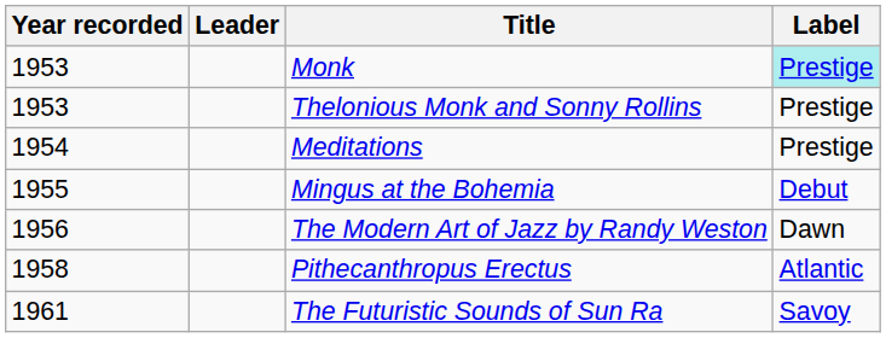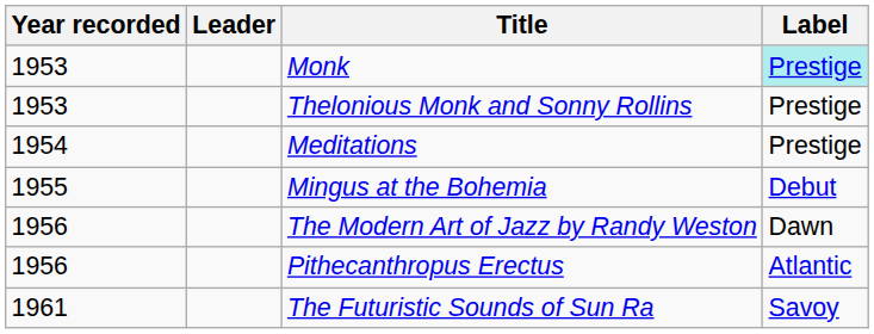 <table class="wikitable sortable">
 <tr>
 <th>Year recorded</th>
 <th>Leader</th>
 <th>Title</th>
 <th>Label</th>
 </tr>
 <tr>
 <td>1953</td>
 <td></td>
 <td><em><a href='#'>Monk</a></em></td>
 <td style="background: paleturquoise;"><a href='#'>Prestige</a></td>
 </tr>
 <tr>
 <td>1953</td>
 <td></td>
 <td><em><a href='#'>Thelonious Monk and Sonny Rollins</a></em></td>
 <td>Prestige</td>
 </tr>
 <tr>
 <td>1954</td>
 <td></td>
 <td><em><a href='#'>Meditations</a></em></td>
 <td>Prestige</td>
 </tr>
 <tr>
 <td>1955</td>
 <td></td>
 <td><em><a href='#'>Mingus at the Bohemia</a></em></td>
 <td><a href='#'>Debut</a></td>
 </tr>
 <tr>
 <td>1956</td>
 <td></td>
 <td><em><a href='#'>The Modern Art of Jazz by Randy Weston</a></em></td>
 <td>Dawn</td>
 </tr>
 <tr>
-<td>1958</td>
+<td>1956</td>
 <td></td>
 <td><em><a href='#'>Pithecanthropus Erectus</a></em></td>
 <td><a href='#'>Atlantic</a></td>
 </tr>
 <tr>
 <td>1961</td>
 <td></td>
 <td><em><a href='#'>The Futuristic Sounds of Sun Ra</a></em></td>
 <td><a href='#'>Savoy</a></td>
 </tr>
 </table>
